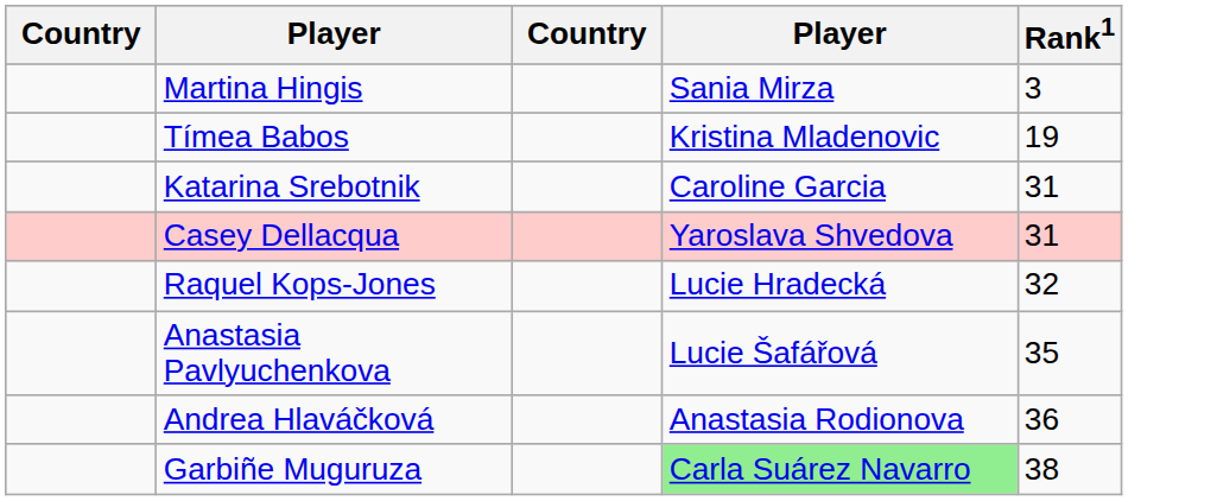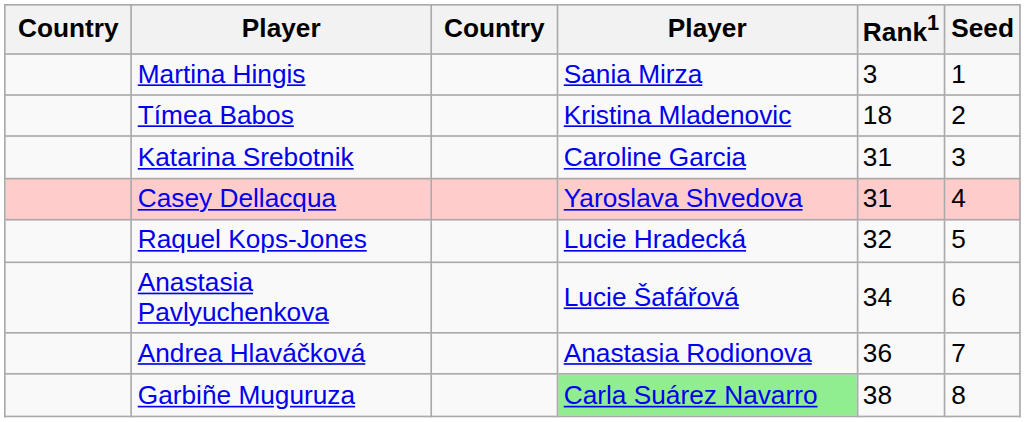 <table class="sortable wikitable">
 <tr>
 <th width="70">Country</th>
 <th width="175">Player</th>
 <th width="70">Country</th>
 <th width="175">Player</th>
 <th>Rank<sup>1</sup></th>
+<th>Seed</th>
 </tr>
 <tr>
 <td></td>
 <td><a href='#'>Martina Hingis</a></td>
 <td></td>
 <td><a href='#'>Sania Mirza</a></td>
 <td>3</td>
+<td>1</td>
 </tr>
 <tr>
 <td></td>
 <td><a href='#'>Tímea Babos</a></td>
 <td></td>
 <td><a href='#'>Kristina Mladenovic</a></td>
-<td>19</td>
+<td>18</td>
+<td>2</td>
 </tr>
 <tr>
 <td></td>
 <td><a href='#'>Katarina Srebotnik</a></td>
 <td></td>
 <td><a href='#'>Caroline Garcia</a></td>
 <td>31</td>
+<td>3</td>
 </tr>
 <tr style="background:#fcc;">
 <td></td>
 <td><a href='#'>Casey Dellacqua</a></td>
 <td></td>
 <td><a href='#'>Yaroslava Shvedova</a></td>
 <td>31</td>
+<td>4</td>
 </tr>
 <tr>
 <td></td>
 <td><a href='#'>Raquel Kops-Jones</a></td>
 <td></td>
 <td><a href='#'>Lucie Hradecká</a></td>
 <td>32</td>
+<td>5</td>
 </tr>
 <tr>
 <td></td>
 <td><a href='#'>Anastasia Pavlyuchenkova</a></td>
 <td></td>
 <td><a href='#'>Lucie Šafářová</a></td>
-<td>35</td>
+<td>34</td>
+<td>6</td>
 </tr>
 <tr>
 <td></td>
 <td><a href='#'>Andrea Hlaváčková</a></td>
 <td></td>
 <td><a href='#'>Anastasia Rodionova</a></td>
 <td>36</td>
+<td>7</td>
 </tr>
 <tr>
 <td></td>
 <td><a href='#'>Garbiñe Muguruza</a></td>
 <td></td>
 <td style="background: lightgreen;"><a href='#'>Carla Suárez Navarro</a></td>
 <td>38</td>
+<td>8</td>
 </tr>
 </table>
